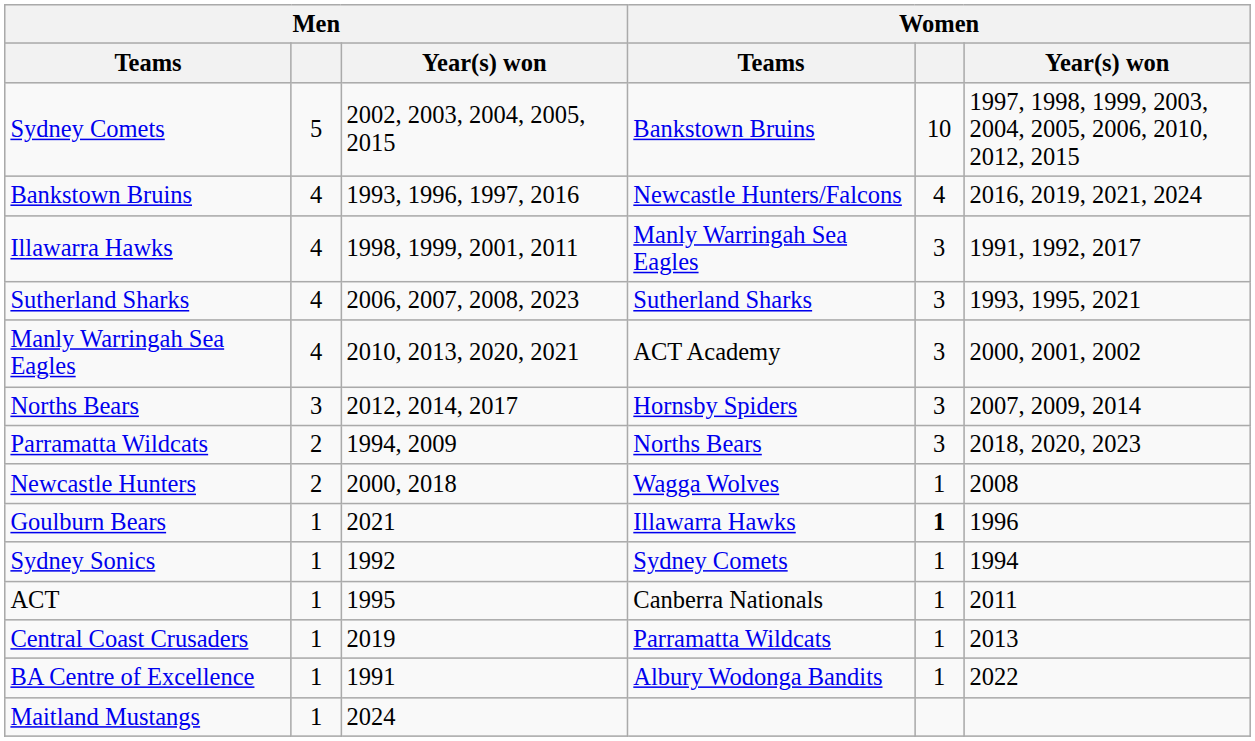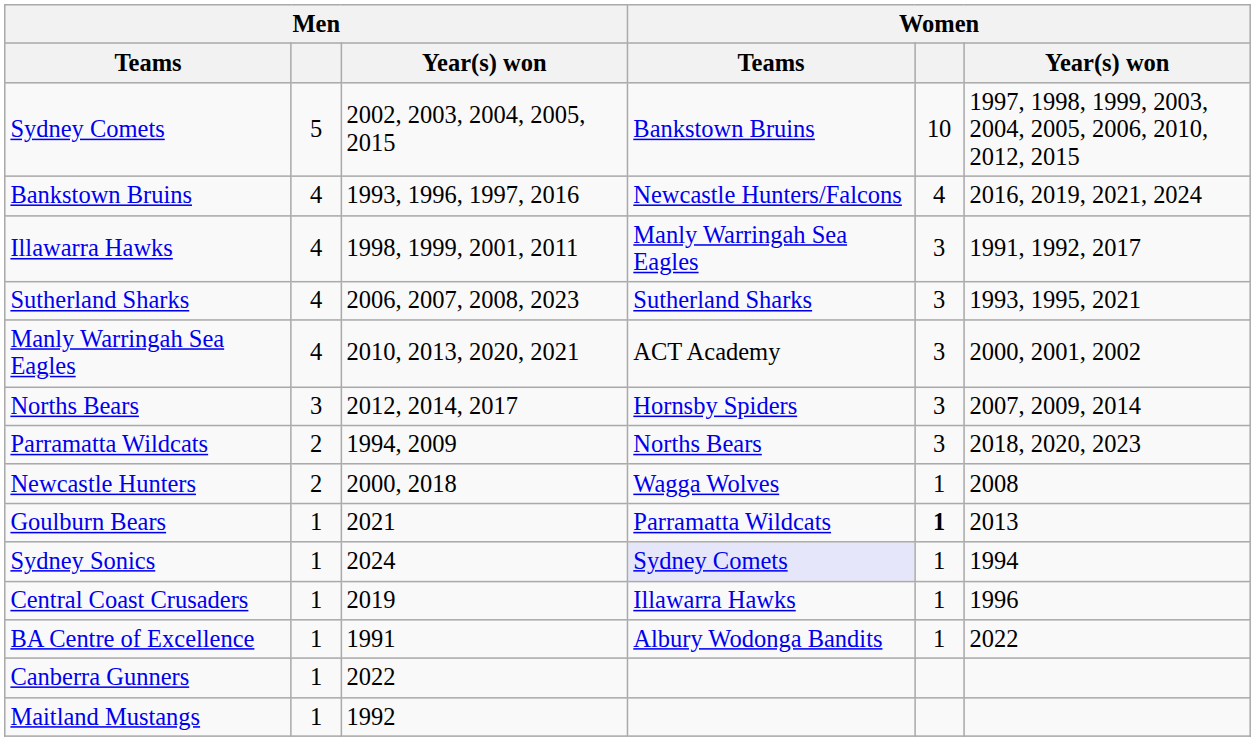 <table class="wikitable">
 <tr>
 <th colspan="3">Men</th>
 <th colspan="3">Women</th>
 </tr>
 <tr>
 <th width="180">Teams</th>
 <th width="25"></th>
 <th width="180">Year(s) won</th>
 <th width="180">Teams</th>
 <th width="25"></th>
 <th width="180">Year(s) won</th>
 </tr>
 <tr>
 <td><a href='#'>Sydney Comets</a></td>
 <td align="center">5</td>
 <td>2002, 2003, 2004, 2005, 2015</td>
 <td><a href='#'>Bankstown Bruins</a></td>
 <td align="center">10</td>
 <td>1997, 1998, 1999, 2003, 2004, 2005, 2006, 2010, 2012, 2015</td>
 </tr>
 <tr>
 <td><a href='#'>Bankstown Bruins</a></td>
 <td align="center">4</td>
 <td>1993, 1996, 1997, 2016</td>
 <td><a href='#'>Newcastle Hunters/Falcons</a></td>
 <td align="center">4</td>
 <td>2016, 2019, 2021, 2024</td>
 </tr>
 <tr>
 <td><a href='#'>Illawarra Hawks</a></td>
 <td align="center">4</td>
 <td>1998, 1999, 2001, 2011</td>
 <td><a href='#'>Manly Warringah Sea Eagles</a></td>
 <td align="center">3</td>
 <td>1991, 1992, 2017</td>
 </tr>
 <tr>
 <td><a href='#'>Sutherland Sharks</a></td>
 <td align="center">4</td>
 <td>2006, 2007, 2008, 2023</td>
 <td><a href='#'>Sutherland Sharks</a></td>
 <td align="center">3</td>
 <td>1993, 1995, 2021</td>
 </tr>
 <tr>
 <td><a href='#'>Manly Warringah Sea Eagles</a></td>
 <td align="center">4</td>
 <td>2010, 2013, 2020, 2021</td>
 <td>ACT Academy</td>
 <td align="center">3</td>
 <td>2000, 2001, 2002</td>
 </tr>
 <tr>
 <td><a href='#'>Norths Bears</a></td>
 <td align="center">3</td>
 <td>2012, 2014, 2017</td>
 <td><a href='#'>Hornsby Spiders</a></td>
 <td align="center">3</td>
 <td>2007, 2009, 2014</td>
 </tr>
 <tr>
 <td><a href='#'>Parramatta Wildcats</a></td>
 <td align="center">2</td>
 <td>1994, 2009</td>
 <td><a href='#'>Norths Bears</a></td>
 <td align="center">3</td>
 <td>2018, 2020, 2023</td>
 </tr>
 <tr>
 <td><a href='#'>Newcastle Hunters</a></td>
 <td align="center">2</td>
 <td>2000, 2018</td>
 <td><a href='#'>Wagga Wolves</a></td>
 <td align="center">1</td>
 <td>2008</td>
 </tr>
 <tr>
 <td><a href='#'>Goulburn Bears</a></td>
 <td align="center">1</td>
 <td>2021</td>
-<td><a href='#'>Illawarra Hawks</a></td>
+<td><a href='#'>Parramatta Wildcats</a></td>
 <td align="center"><strong>1</strong></td>
-<td>1996</td>
+<td>2013</td>
 </tr>
 <tr>
 <td><a href='#'>Sydney Sonics</a></td>
 <td align="center">1</td>
-<td>1992</td>
-<td><a href='#'>Sydney Comets</a></td>
+<td>2024</td>
+<td style="background: lavender;"><a href='#'>Sydney Comets</a></td>
 <td align="center">1</td>
 <td>1994</td>
-</tr>
-<tr>
-<td>ACT</td>
-<td align="center">1</td>
-<td>1995</td>
-<td>Canberra Nationals</td>
-<td align="center">1</td>
-<td>2011</td>
 </tr>
 <tr>
 <td><a href='#'>Central Coast Crusaders</a></td>
 <td align="center">1</td>
 <td>2019</td>
-<td><a href='#'>Parramatta Wildcats</a></td>
+<td><a href='#'>Illawarra Hawks</a></td>
 <td align="center">1</td>
-<td>2013</td>
+<td>1996</td>
 </tr>
 <tr>
 <td><a href='#'>BA Centre of Excellence</a></td>
 <td align="center">1</td>
 <td>1991</td>
 <td><a href='#'>Albury Wodonga Bandits</a></td>
 <td align="center">1</td>
 <td>2022</td>
 </tr>
 <tr>
+<td><a href='#'>Canberra Gunners</a></td>
+<td align="center">1</td>
+<td>2022</td>
+<td></td>
+<td align="center"></td>
+<td></td>
+</tr>
+<tr>
 <td><a href='#'>Maitland Mustangs</a></td>
 <td align="center">1</td>
-<td>2024</td>
+<td>1992</td>
 <td></td>
 <td align="center"></td>
 <td></td>
 </tr>
 </table>
